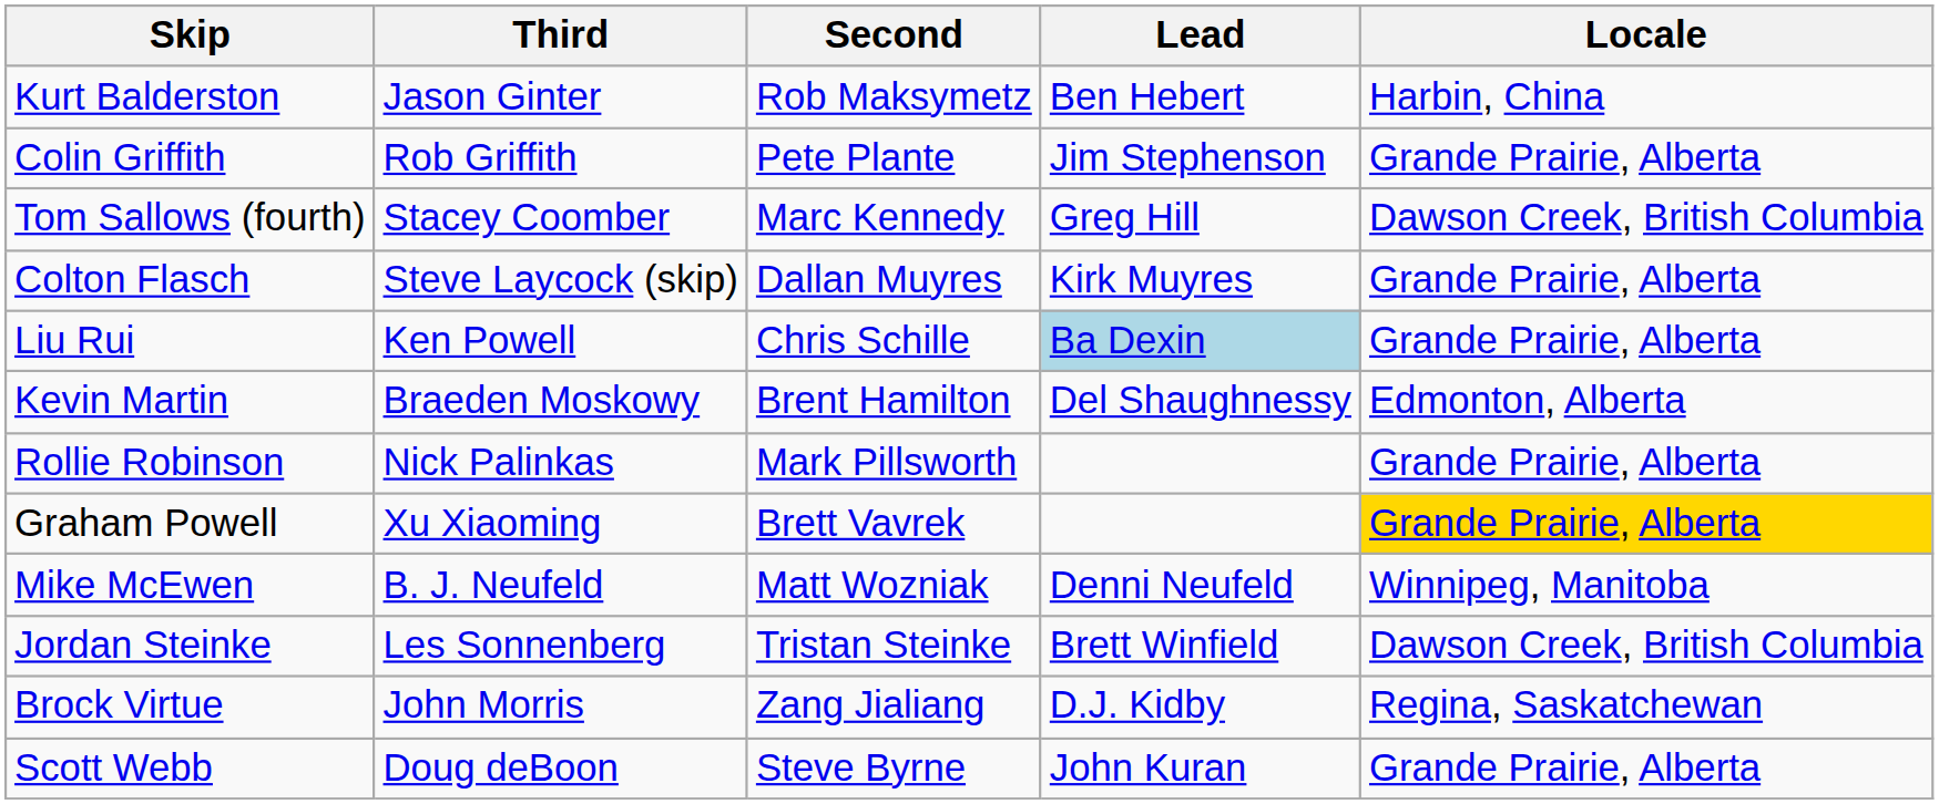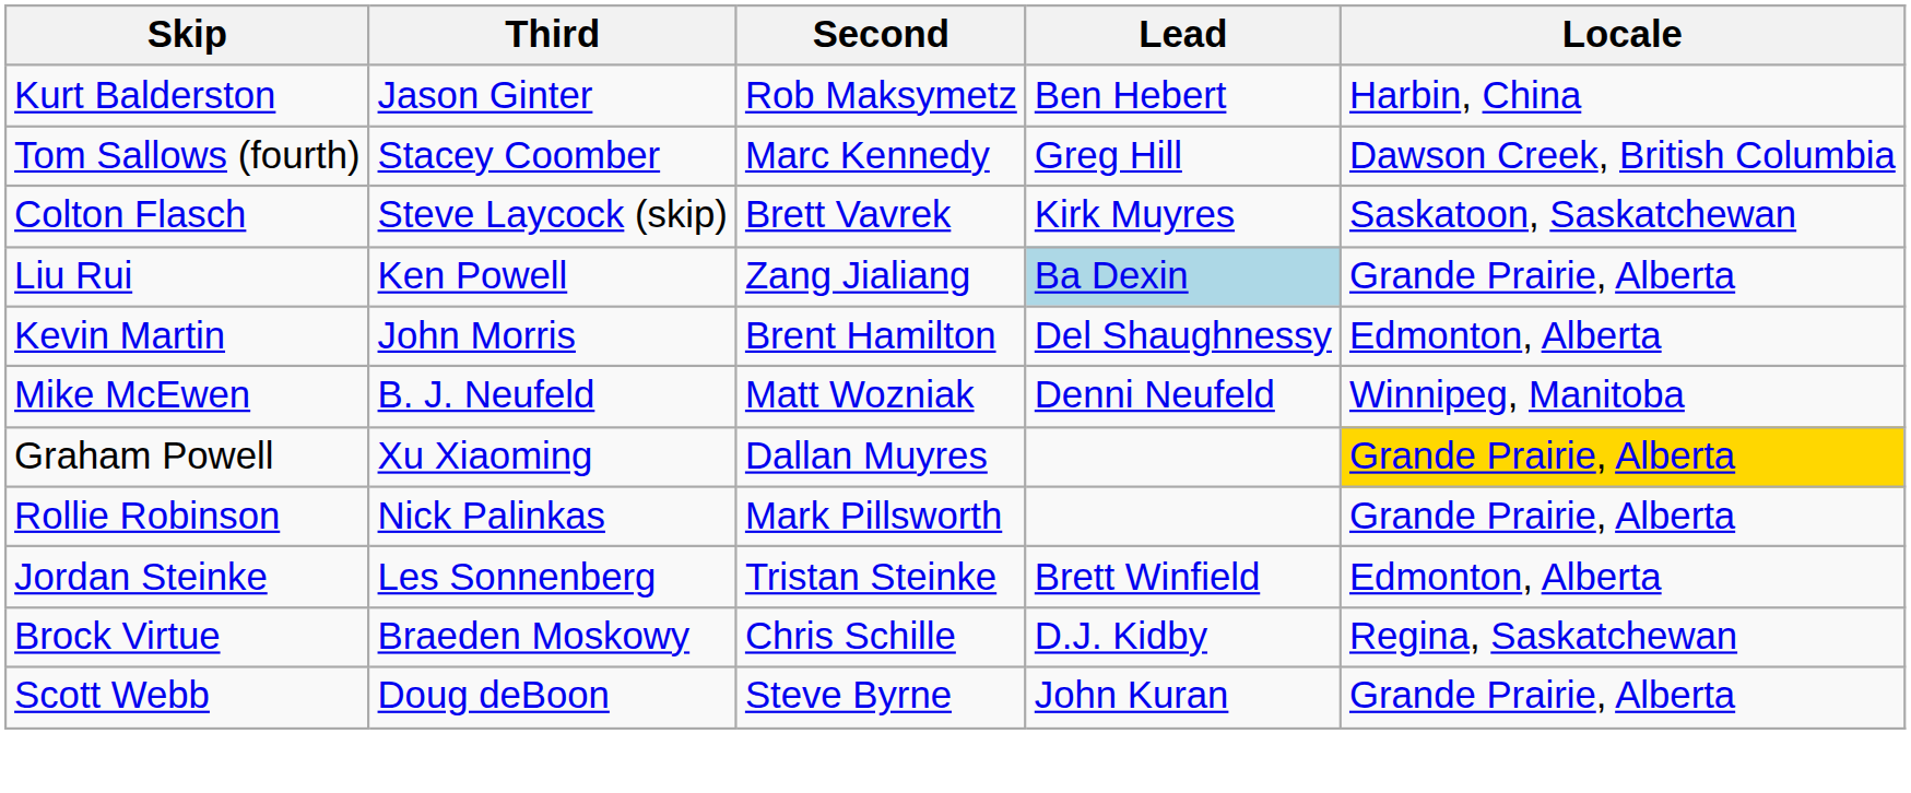 <table class=wikitable>
 <tr>
 <th>Skip</th>
 <th>Third</th>
 <th>Second</th>
 <th>Lead</th>
 <th>Locale</th>
 </tr>
 <tr>
 <td><a href='#'>Kurt Balderston</a></td>
 <td><a href='#'>Jason Ginter</a></td>
 <td><a href='#'>Rob Maksymetz</a></td>
 <td><a href='#'>Ben Hebert</a></td>
 <td> <a href='#'>Harbin</a>, <a href='#'>China</a></td>
 </tr>
 <tr>
-<td><a href='#'>Colin Griffith</a></td>
-<td><a href='#'>Rob Griffith</a></td>
-<td><a href='#'>Pete Plante</a></td>
-<td><a href='#'>Jim Stephenson</a></td>
-<td> <a href='#'>Grande Prairie</a>, <a href='#'>Alberta</a></td>
-</tr>
-<tr>
 <td><a href='#'>Tom Sallows</a> (fourth)</td>
 <td><a href='#'>Stacey Coomber</a></td>
 <td><a href='#'>Marc Kennedy</a></td>
 <td><a href='#'>Greg Hill</a></td>
 <td> <a href='#'>Dawson Creek</a>, <a href='#'>British Columbia</a></td>
 </tr>
 <tr>
 <td><a href='#'>Colton Flasch</a></td>
 <td><a href='#'>Steve Laycock</a> (skip)</td>
-<td><a href='#'>Dallan Muyres</a></td>
+<td><a href='#'>Brett Vavrek</a></td>
 <td><a href='#'>Kirk Muyres</a></td>
-<td> <a href='#'>Grande Prairie</a>, <a href='#'>Alberta</a></td>
+<td> <a href='#'>Saskatoon</a>, <a href='#'>Saskatchewan</a></td>
 </tr>
 <tr>
 <td><a href='#'>Liu Rui</a></td>
 <td><a href='#'>Ken Powell</a></td>
-<td><a href='#'>Chris Schille</a></td>
+<td><a href='#'>Zang Jialiang</a></td>
 <td style="background: lightblue;"><a href='#'>Ba Dexin</a></td>
 <td> <a href='#'>Grande Prairie</a>, <a href='#'>Alberta</a></td>
 </tr>
 <tr>
 <td><a href='#'>Kevin Martin</a></td>
-<td><a href='#'>Braeden Moskowy</a></td>
+<td><a href='#'>John Morris</a></td>
 <td><a href='#'>Brent Hamilton</a></td>
 <td><a href='#'>Del Shaughnessy</a></td>
 <td> <a href='#'>Edmonton</a>, <a href='#'>Alberta</a></td>
+</tr>
+<tr>
+<td><a href='#'>Mike McEwen</a></td>
+<td><a href='#'>B. J. Neufeld</a></td>
+<td><a href='#'>Matt Wozniak</a></td>
+<td><a href='#'>Denni Neufeld</a></td>
+<td> <a href='#'>Winnipeg</a>, <a href='#'>Manitoba</a></td>
+</tr>
+<tr>
+<td>Graham Powell</td>
+<td><a href='#'>Xu Xiaoming</a></td>
+<td><a href='#'>Dallan Muyres</a></td>
+<td></td>
+<td style="background: gold;"> <a href='#'>Grande Prairie</a>, <a href='#'>Alberta</a></td>
 </tr>
 <tr>
 <td><a href='#'>Rollie Robinson</a></td>
 <td><a href='#'>Nick Palinkas</a></td>
 <td><a href='#'>Mark Pillsworth</a></td>
 <td></td>
 <td> <a href='#'>Grande Prairie</a>, <a href='#'>Alberta</a></td>
 </tr>
 <tr>
-<td>Graham Powell</td>
-<td><a href='#'>Xu Xiaoming</a></td>
-<td><a href='#'>Brett Vavrek</a></td>
-<td></td>
-<td style="background: gold;"> <a href='#'>Grande Prairie</a>, <a href='#'>Alberta</a></td>
-</tr>
-<tr>
-<td><a href='#'>Mike McEwen</a></td>
-<td><a href='#'>B. J. Neufeld</a></td>
-<td><a href='#'>Matt Wozniak</a></td>
-<td><a href='#'>Denni Neufeld</a></td>
-<td> <a href='#'>Winnipeg</a>, <a href='#'>Manitoba</a></td>
-</tr>
-<tr>
 <td><a href='#'>Jordan Steinke</a></td>
 <td><a href='#'>Les Sonnenberg</a></td>
 <td><a href='#'>Tristan Steinke</a></td>
 <td><a href='#'>Brett Winfield</a></td>
-<td> <a href='#'>Dawson Creek</a>, <a href='#'>British Columbia</a></td>
+<td> <a href='#'>Edmonton</a>, <a href='#'>Alberta</a></td>
 </tr>
 <tr>
 <td><a href='#'>Brock Virtue</a></td>
-<td><a href='#'>John Morris</a></td>
-<td><a href='#'>Zang Jialiang</a></td>
+<td><a href='#'>Braeden Moskowy</a></td>
+<td><a href='#'>Chris Schille</a></td>
 <td><a href='#'>D.J. Kidby</a></td>
 <td> <a href='#'>Regina</a>, <a href='#'>Saskatchewan</a></td>
 </tr>
 <tr>
 <td><a href='#'>Scott Webb</a></td>
 <td><a href='#'>Doug deBoon</a></td>
 <td><a href='#'>Steve Byrne</a></td>
 <td><a href='#'>John Kuran</a></td>
 <td> <a href='#'>Grande Prairie</a>, <a href='#'>Alberta</a></td>
 </tr>
 </table>
